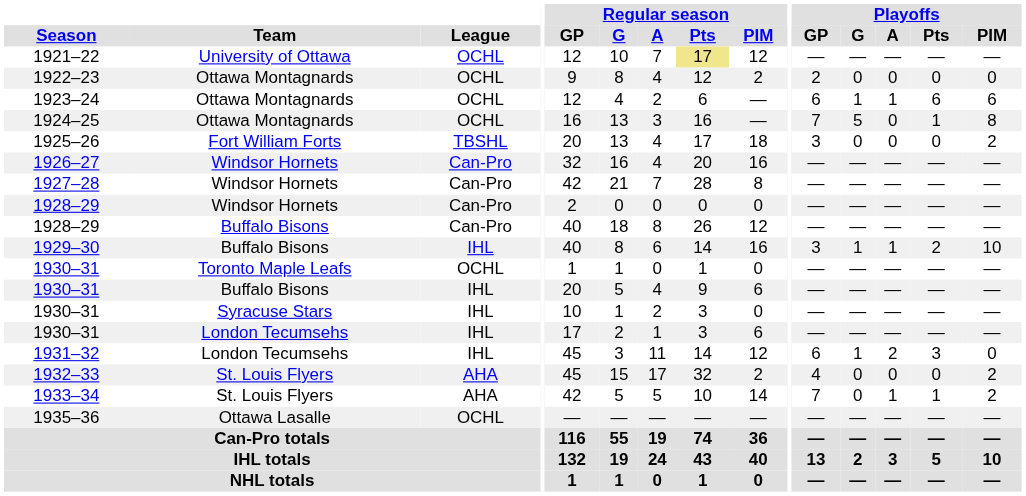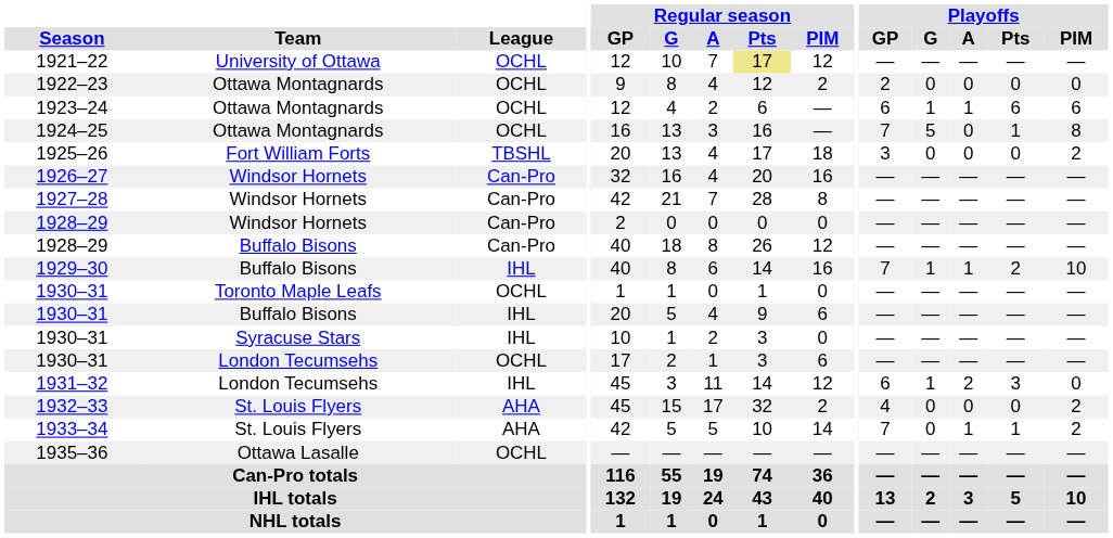 <table border="0" cellpadding="1" cellspacing="0" style="text-align:center; width:60em">
 <tr bgcolor="#e0e0e0">
 <th colspan="3" bgcolor="#ffffff"></th>
 <th rowspan="100" bgcolor="#ffffff"></th>
 <th colspan="5"><a href='#'>Regular season</a></th>
 <th rowspan="100" bgcolor="#ffffff"></th>
 <th colspan="5"><a href='#'>Playoffs</a></th>
 </tr>
 <tr bgcolor="#e0e0e0">
 <th><a href='#'>Season</a></th>
 <th>Team</th>
 <th>League</th>
 <th>GP</th>
 <th><a href='#'>G</a></th>
 <th><a href='#'>A</a></th>
 <th><a href='#'>Pts</a></th>
 <th><a href='#'>PIM</a></th>
 <th>GP</th>
 <th>G</th>
 <th>A</th>
 <th>Pts</th>
 <th>PIM</th>
 </tr>
 <tr>
 <td>1921–22</td>
 <td><a href='#'>University of Ottawa</a></td>
 <td><a href='#'>OCHL</a></td>
 <td>12</td>
 <td>10</td>
 <td>7</td>
 <td style="background: khaki;">17</td>
 <td>12</td>
 <td>—</td>
 <td>—</td>
 <td>—</td>
 <td>—</td>
 <td>—</td>
 </tr>
 <tr bgcolor="#f0f0f0">
 <td>1922–23</td>
 <td>Ottawa Montagnards</td>
 <td>OCHL</td>
 <td>9</td>
 <td>8</td>
 <td>4</td>
 <td>12</td>
 <td>2</td>
 <td>2</td>
 <td>0</td>
 <td>0</td>
 <td>0</td>
 <td>0</td>
 </tr>
 <tr>
 <td>1923–24</td>
 <td>Ottawa Montagnards</td>
 <td>OCHL</td>
 <td>12</td>
 <td>4</td>
 <td>2</td>
 <td>6</td>
 <td>—</td>
 <td>6</td>
 <td>1</td>
 <td>1</td>
 <td>6</td>
 <td>6</td>
 </tr>
 <tr bgcolor="#f0f0f0">
 <td>1924–25</td>
 <td>Ottawa Montagnards</td>
 <td>OCHL</td>
 <td>16</td>
 <td>13</td>
 <td>3</td>
 <td>16</td>
 <td>—</td>
 <td>7</td>
 <td>5</td>
 <td>0</td>
 <td>1</td>
 <td>8</td>
 </tr>
 <tr>
 <td>1925–26</td>
 <td><a href='#'>Fort William Forts</a></td>
 <td><a href='#'>TBSHL</a></td>
 <td>20</td>
 <td>13</td>
 <td>4</td>
 <td>17</td>
 <td>18</td>
 <td>3</td>
 <td>0</td>
 <td>0</td>
 <td>0</td>
 <td>2</td>
 </tr>
 <tr bgcolor="#f0f0f0">
 <td><a href='#'>1926–27</a></td>
 <td><a href='#'>Windsor Hornets</a></td>
 <td><a href='#'>Can-Pro</a></td>
 <td>32</td>
 <td>16</td>
 <td>4</td>
 <td>20</td>
 <td>16</td>
 <td>—</td>
 <td>—</td>
 <td>—</td>
 <td>—</td>
 <td>—</td>
 </tr>
 <tr>
 <td><a href='#'>1927–28</a></td>
 <td>Windsor Hornets</td>
 <td>Can-Pro</td>
 <td>42</td>
 <td>21</td>
 <td>7</td>
 <td>28</td>
 <td>8</td>
 <td>—</td>
 <td>—</td>
 <td>—</td>
 <td>—</td>
 <td>—</td>
 </tr>
 <tr bgcolor="#f0f0f0">
 <td><a href='#'>1928–29</a></td>
 <td>Windsor Hornets</td>
 <td>Can-Pro</td>
 <td>2</td>
 <td>0</td>
 <td>0</td>
 <td>0</td>
 <td>0</td>
 <td>—</td>
 <td>—</td>
 <td>—</td>
 <td>—</td>
 <td>—</td>
 </tr>
 <tr>
 <td>1928–29</td>
 <td><a href='#'>Buffalo Bisons</a></td>
 <td>Can-Pro</td>
 <td>40</td>
 <td>18</td>
 <td>8</td>
 <td>26</td>
 <td>12</td>
 <td>—</td>
 <td>—</td>
 <td>—</td>
 <td>—</td>
 <td>—</td>
 </tr>
 <tr bgcolor="#f0f0f0">
 <td><a href='#'>1929–30</a></td>
 <td>Buffalo Bisons</td>
 <td><a href='#'>IHL</a></td>
 <td>40</td>
 <td>8</td>
 <td>6</td>
 <td>14</td>
 <td>16</td>
-<td>3</td>
+<td>7</td>
 <td>1</td>
 <td>1</td>
 <td>2</td>
 <td>10</td>
 </tr>
 <tr>
 <td><a href='#'>1930–31</a></td>
 <td><a href='#'>Toronto Maple Leafs</a></td>
 <td>OCHL</td>
 <td>1</td>
 <td>1</td>
 <td>0</td>
 <td>1</td>
 <td>0</td>
 <td>—</td>
 <td>—</td>
 <td>—</td>
 <td>—</td>
 <td>—</td>
 </tr>
 <tr bgcolor="#f0f0f0">
 <td><a href='#'>1930–31</a></td>
 <td>Buffalo Bisons</td>
 <td>IHL</td>
 <td>20</td>
 <td>5</td>
 <td>4</td>
 <td>9</td>
 <td>6</td>
 <td>—</td>
 <td>—</td>
 <td>—</td>
 <td>—</td>
 <td>—</td>
 </tr>
 <tr>
 <td>1930–31</td>
 <td><a href='#'>Syracuse Stars</a></td>
 <td>IHL</td>
 <td>10</td>
 <td>1</td>
 <td>2</td>
 <td>3</td>
 <td>0</td>
 <td>—</td>
 <td>—</td>
 <td>—</td>
 <td>—</td>
 <td>—</td>
 </tr>
 <tr bgcolor="#f0f0f0">
 <td>1930–31</td>
 <td><a href='#'>London Tecumsehs</a></td>
-<td>IHL</td>
+<td>OCHL</td>
 <td>17</td>
 <td>2</td>
 <td>1</td>
 <td>3</td>
 <td>6</td>
 <td>—</td>
 <td>—</td>
 <td>—</td>
 <td>—</td>
 <td>—</td>
 </tr>
 <tr>
 <td><a href='#'>1931–32</a></td>
 <td>London Tecumsehs</td>
 <td>IHL</td>
 <td>45</td>
 <td>3</td>
 <td>11</td>
 <td>14</td>
 <td>12</td>
 <td>6</td>
 <td>1</td>
 <td>2</td>
 <td>3</td>
 <td>0</td>
 </tr>
 <tr bgcolor="#f0f0f0">
 <td><a href='#'>1932–33</a></td>
 <td><a href='#'>St. Louis Flyers</a></td>
 <td><a href='#'>AHA</a></td>
 <td>45</td>
 <td>15</td>
 <td>17</td>
 <td>32</td>
 <td>2</td>
 <td>4</td>
 <td>0</td>
 <td>0</td>
 <td>0</td>
 <td>2</td>
 </tr>
 <tr>
 <td><a href='#'>1933–34</a></td>
 <td>St. Louis Flyers</td>
 <td>AHA</td>
 <td>42</td>
 <td>5</td>
 <td>5</td>
 <td>10</td>
 <td>14</td>
 <td>7</td>
 <td>0</td>
 <td>1</td>
 <td>1</td>
 <td>2</td>
 </tr>
 <tr bgcolor="#f0f0f0">
 <td>1935–36</td>
 <td>Ottawa Lasalle</td>
 <td>OCHL</td>
 <td>—</td>
 <td>—</td>
 <td>—</td>
 <td>—</td>
 <td>—</td>
 <td>—</td>
 <td>—</td>
 <td>—</td>
 <td>—</td>
 <td>—</td>
 </tr>
 <tr bgcolor="#e0e0e0">
 <th colspan="3">Can-Pro totals</th>
 <th>116</th>
 <th>55</th>
 <th>19</th>
 <th>74</th>
 <th>36</th>
 <th>—</th>
 <th>—</th>
 <th>—</th>
 <th>—</th>
 <th>—</th>
 </tr>
 <tr bgcolor="#e0e0e0">
 <th colspan="3">IHL totals</th>
 <th>132</th>
 <th>19</th>
 <th>24</th>
 <th>43</th>
 <th>40</th>
 <th>13</th>
 <th>2</th>
 <th>3</th>
 <th>5</th>
 <th>10</th>
 </tr>
 <tr bgcolor="#e0e0e0">
 <th colspan="3">NHL totals</th>
 <th>1</th>
 <th>1</th>
 <th>0</th>
 <th>1</th>
 <th>0</th>
 <th>—</th>
 <th>—</th>
 <th>—</th>
 <th>—</th>
 <th>—</th>
 </tr>
 </table>
